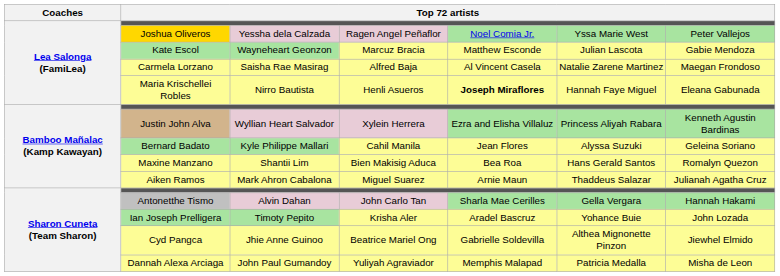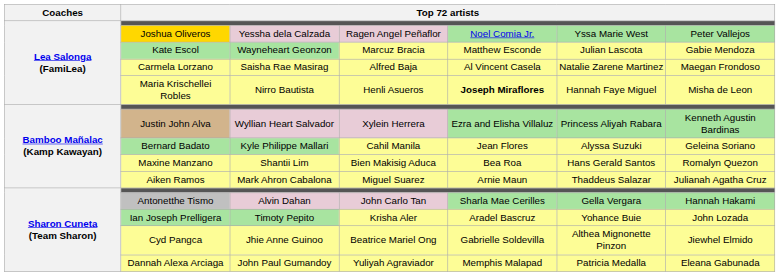 <table class="wikitable" style="text-align:center; line-height:20px; width:100%;">
 <tr>
 <th scope="col" width="15%">Coaches</th>
 <th colspan="6" scope="col" width="84%">Top 72 artists</th>
 </tr>
 <tr>
 <th rowspan="5"><a href='#'>Lea Salonga</a> <br> (FamiLea)</th>
 <td colspan="6" style="background:#555555;"></td>
 </tr>
 <tr>
 <td scope="col" width="14%" style="background:gold;">Joshua Oliveros</td>
 <td scope="col" width="14%" style="background:#E8CCD7;">Yessha dela Calzada</td>
 <td scope="col" width="14%" style="background:#E8CCD7;">Ragen Angel Peñaflor</td>
 <td scope="col" width="14%" style="background:#A8E4A0;"><a href='#'>Noel Comia Jr.</a></td>
 <td scope="col" width="14%" style="background:#A8E4A0;">Yssa Marie West</td>
 <td scope="col" width="14%" style="background:#A8E4A0;">Peter Vallejos</td>
 </tr>
 <tr>
 <td style="background:#A8E4A0;">Kate Escol</td>
 <td style="background:#A8E4A0;">Wayneheart Geonzon</td>
 <td style="background:#FDFD96;">Marcuz Bracia</td>
 <td style="background:#FDFD96;">Matthew Esconde</td>
 <td style="background:#FDFD96;">Julian Lascota</td>
 <td style="background:#FDFD96;">Gabie Mendoza</td>
 </tr>
 <tr>
 <td style="background:#FDFD96;">Carmela Lorzano</td>
 <td style="background:#FDFD96;">Saisha Rae Masirag</td>
 <td style="background:#FDFD96;">Alfred Baja</td>
 <td style="background:#FDFD96;">Al Vincent Casela</td>
 <td style="background:#FDFD96;">Natalie Zarene Martinez</td>
 <td style="background:#FDFD96;">Maegan Frondoso</td>
 </tr>
 <tr>
 <td style="background:#FDFD96;">Maria Krischellei Robles</td>
 <td style="background:#FDFD96;">Nirro Bautista</td>
 <td style="background:#FDFD96;">Henli Asueros</td>
 <td style="background:#FDFD96;"><strong>Joseph Miraflores</strong></td>
 <td style="background:#FDFD96;">Hannah Faye Miguel</td>
-<td style="background:#FDFD96;">Eleana Gabunada</td>
+<td style="background:#FDFD96;">Misha de Leon</td>
 </tr>
 <tr>
 <th rowspan="5"><a href='#'>Bamboo Mañalac</a> <br> (Kamp Kawayan)</th>
 <td colspan="6" style="background:#555555;"></td>
 </tr>
 <tr>
 <td style="background:tan;">Justin John Alva</td>
 <td style="background:#E8CCD7;">Wyllian Heart Salvador</td>
 <td style="background:#E8CCD7;">Xylein Herrera</td>
 <td style="background:#A8E4A0;">Ezra and Elisha Villaluz</td>
 <td style="background:#A8E4A0;">Princess Aliyah Rabara</td>
 <td style="background:#A8E4A0;">Kenneth Agustin Bardinas</td>
 </tr>
 <tr>
 <td style="background:#A8E4A0;">Bernard Badato</td>
 <td style="background:#A8E4A0;">Kyle Philippe Mallari</td>
 <td style="background:#FDFD96;">Cahil Manila</td>
 <td style="background:#FDFD96;">Jean Flores</td>
 <td style="background:#FDFD96;">Alyssa Suzuki</td>
 <td style="background:#FDFD96;">Geleina Soriano</td>
 </tr>
 <tr>
 <td style="background:#FDFD96;">Maxine Manzano</td>
 <td style="background:#FDFD96;">Shantii Lim</td>
 <td style="background:#FDFD96;">Bien Makisig Aduca</td>
 <td style="background:#FDFD96;">Bea Roa</td>
 <td style="background:#FDFD96;">Hans Gerald Santos</td>
 <td style="background:#FDFD96;">Romalyn Quezon</td>
 </tr>
 <tr>
 <td style="background:#FDFD96;">Aiken Ramos</td>
 <td style="background:#FDFD96;">Mark Ahron Cabalona</td>
 <td style="background:#FDFD96;">Miguel Suarez</td>
 <td style="background:#FDFD96;">Arnie Maun</td>
 <td style="background:#FDFD96;">Thaddeus Salazar</td>
 <td style="background:#FDFD96;">Julianah Agatha Cruz</td>
 </tr>
 <tr>
 <th rowspan="5"><a href='#'>Sharon Cuneta</a> <br> (Team Sharon)</th>
 <td colspan="6" style="background:#555555;"></td>
 </tr>
 <tr>
 <td style="background:silver;">Antonetthe Tismo</td>
 <td style="background:#E8CCD7;">Alvin Dahan</td>
 <td style="background:#E8CCD7;">John Carlo Tan</td>
 <td style="background:#A8E4A0;">Sharla Mae Cerilles</td>
 <td style="background:#A8E4A0;">Gella Vergara</td>
 <td style="background:#A8E4A0;">Hannah Hakami</td>
 </tr>
 <tr>
 <td style="background:#A8E4A0;">Ian Joseph Prelligera</td>
 <td style="background:#A8E4A0;">Timoty Pepito</td>
 <td style="background:#FDFD96;">Krisha Aler</td>
 <td style="background:#FDFD96;">Aradel Bascruz</td>
 <td style="background:#FDFD96;">Yohance Buie</td>
 <td style="background:#FDFD96;">John Lozada</td>
 </tr>
 <tr>
 <td style="background:#FDFD96;">Cyd Pangca</td>
 <td style="background:#FDFD96;">Jhie Anne Guinoo</td>
 <td style="background:#FDFD96;">Beatrice Mariel Ong</td>
 <td style="background:#FDFD96;">Gabrielle Soldevilla</td>
 <td style="background:#FDFD96;">Althea Mignonette Pinzon</td>
 <td style="background:#FDFD96;">Jiewhel Elmido</td>
 </tr>
 <tr>
 <td style="background:#FDFD96;">Dannah Alexa Arciaga</td>
 <td style="background:#FDFD96;">John Paul Gumandoy</td>
 <td style="background:#FDFD96;">Yuliyah Agraviador</td>
 <td style="background:#FDFD96;">Memphis Malapad</td>
 <td style="background:#FDFD96;">Patricia Medalla</td>
-<td style="background:#FDFD96;">Misha de Leon</td>
+<td style="background:#FDFD96;">Eleana Gabunada</td>
 </tr>
 </table>
